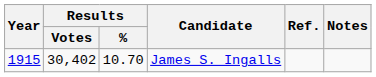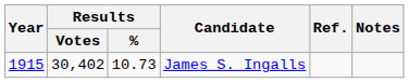 <table class="wikitable" border="1" style="text-align:center">
 <tr>
 <th rowspan=2>Year</th>
 <th colspan=2>Results</th>
 <th rowspan=2>Candidate</th>
 <th rowspan=2>Ref.</th>
 <th rowspan=2>Notes</th>
 </tr>
 <tr>
 <th>Votes</th>
 <th>%</th>
 </tr>
 <tr>
 <td><a href='#'>1915</a></td>
 <td>30,402</td>
-<td>10.70</td>
+<td>10.73</td>
 <td><a href='#'>James S. Ingalls</a></td>
 <td></td>
 <td></td>
 </tr>
 </table>
